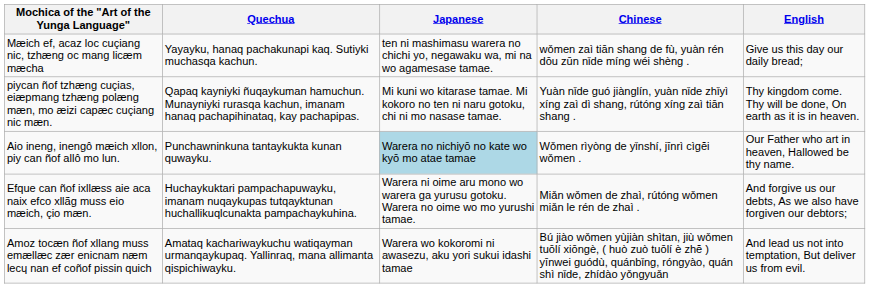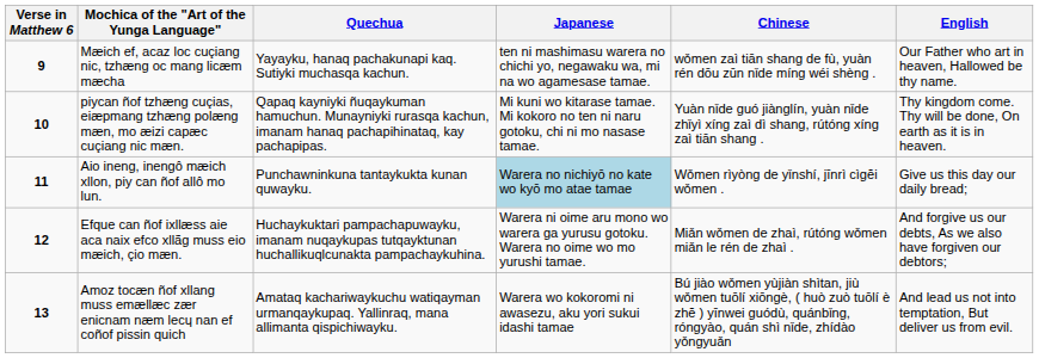 <table class="wikitable">
 <tr>
+<th>Verse in <em>Matthew 6</em></th>
 <th>Mochica of the "Art of the Yunga Language"</th>
 <th><a href='#'>Quechua</a></th>
 <th><a href='#'>Japanese</a></th>
 <th><a href='#'>Chinese</a></th>
 <th><a href='#'>English</a></th>
 </tr>
 <tr>
+<td style="text-align:center;"><strong>9</strong></td>
 <td>Mæich ef, acaz loc cuçiang nic, tzhæng oc mang licæm mæcha</td>
 <td>Yayayku, hanaq pachakunapi kaq. Sutiyki muchasqa kachun.</td>
 <td>ten ni mashimasu warera no chichi yo, negawaku wa, mi na wo agamesase tamae.</td>
 <td>wǒmen zaì tiān shang de fù, yuàn rén dōu zūn nǐde míng wéi shèng .</td>
-<td>Give us this day our daily bread;</td>
+<td>Our Father who art in heaven, Hallowed be thy name.</td>
 </tr>
 <tr>
+<td style="text-align:center;"><strong>10</strong></td>
 <td>piycan ñof tzhæng cuçias, eiæpmang tzhæng polæng mæn, mo æizi capæc cuçiang nic mæn.</td>
 <td>Qapaq kayniyki ñuqaykuman hamuchun. Munayniyki rurasqa kachun, imanam hanaq pachapihinataq, kay pachapipas.</td>
 <td>Mi kuni wo kitarase tamae. Mi kokoro no ten ni naru gotoku, chi ni mo nasase tamae.</td>
 <td>Yuàn nǐde guó jiànglín, yuàn nǐde zhǐyì xíng zaì dì shang, rútóng xíng zaì tiān shang .</td>
 <td>Thy kingdom come. Thy will be done, On earth as it is in heaven.</td>
 </tr>
 <tr>
+<td style="text-align:center;"><strong>11</strong></td>
 <td>Aio ineng, inengô mæich xllon, piy can ñof allô mo lun.</td>
 <td>Punchawninkuna tantaykukta kunan quwayku.</td>
 <td style="background: lightblue;">Warera no nichiyō no kate wo kyō mo atae tamae</td>
 <td>Wǒmen rìyòng de yǐnshí, jīnrì cìgĕi wǒmen .</td>
-<td>Our Father who art in heaven, Hallowed be thy name.</td>
+<td>Give us this day our daily bread;</td>
 </tr>
 <tr>
+<td style="text-align:center;"><strong>12</strong></td>
 <td>Efque can ñof ixllæss aie aca naix efco xllãg muss eio mæich, çio mæn.</td>
 <td>Huchaykuktari pampachapuwayku, imanam nuqaykupas tutqayktunan huchallikuqlcunakta pampachaykuhina.</td>
 <td>Warera ni oime aru mono wo warera ga yurusu gotoku. Warera no oime wo mo yurushi tamae.</td>
 <td>Miǎn wǒmen de zhaì, rútóng wǒmen miǎn le rén de zhaì .</td>
 <td>And forgive us our debts, As we also have forgiven our debtors;</td>
 </tr>
 <tr>
+<td style="text-align:center;"><strong>13</strong></td>
 <td>Amoz tocæn ñof xllang muss emællæc zær enicnam næm lecɥ nan ef coñof pissin quich</td>
 <td>Amataq kachariwaykuchu watiqayman urmanqaykupaq. Yallinraq, mana allimanta qispichiwayku.</td>
 <td>Warera wo kokoromi ni awasezu, aku yori sukui idashi tamae</td>
 <td>Bú jiào wǒmen yùjiàn shìtan, jiù wǒmen tuōlí xiōngè, ( huò zuò tuōlí è zhĕ ) yīnwei guódù, quánbǐng, róngyào, quán shì nǐde, zhídào yǒngyuǎn</td>
 <td>And lead us not into temptation, But deliver us from evil.</td>
 </tr>
 </table>
